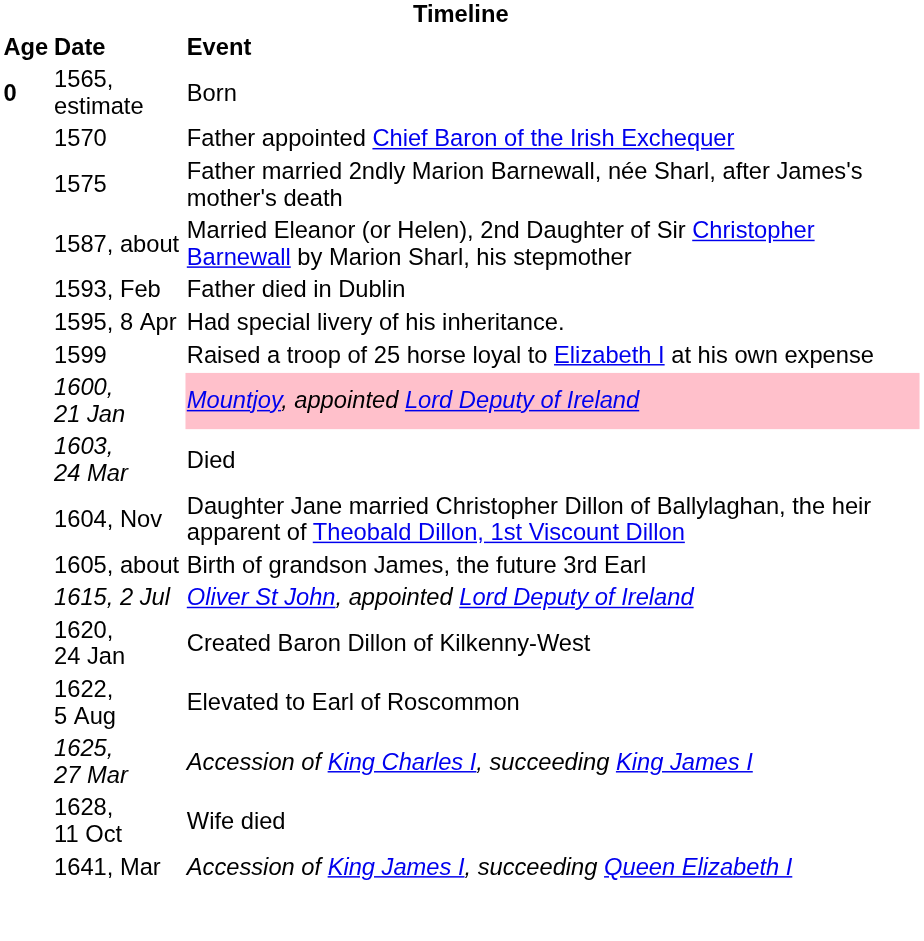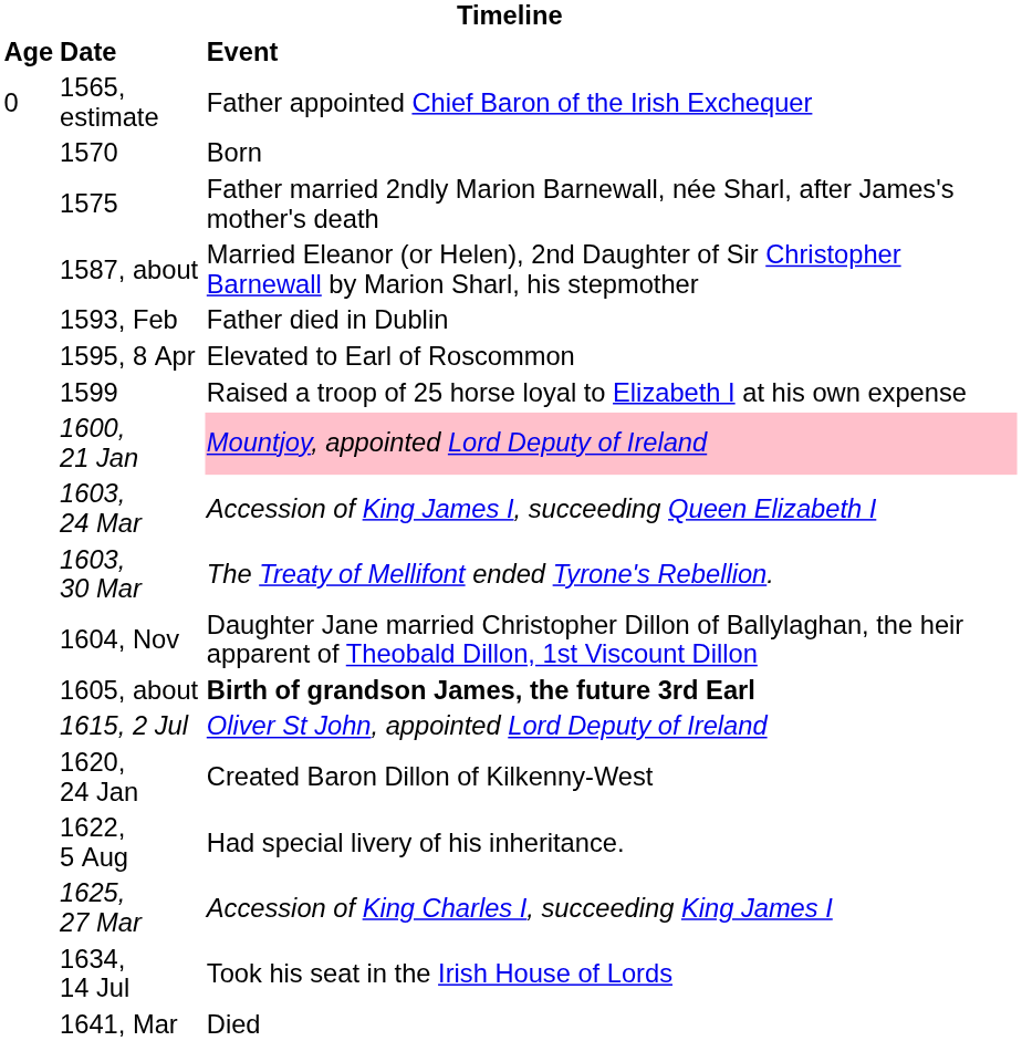 <table>
 <tr>
 <th colspan=3>Timeline</th>
 </tr>
 <tr>
 <th align="left">Age</th>
 <th align="left">Date</th>
 <th align="left">Event</th>
 </tr>
 <tr>
-<td><strong>0</strong></td>
+<td>0</td>
 <td>1565, estimate</td>
-<td>Born</td>
+<td>Father appointed <a href='#'>Chief Baron of the Irish Exchequer</a></td>
 </tr>
 <tr>
 <td></td>
 <td>1570</td>
-<td>Father appointed <a href='#'>Chief Baron of the Irish Exchequer</a></td>
+<td>Born</td>
 </tr>
 <tr>
 <td></td>
 <td>1575</td>
 <td>Father married 2ndly Marion Barnewall, née Sharl, after James's mother's death</td>
 </tr>
 <tr>
 <td></td>
 <td>1587, about</td>
 <td>Married Eleanor (or Helen), 2nd Daughter of Sir <a href='#'>Christopher Barnewall</a> by Marion Sharl, his stepmother</td>
 </tr>
 <tr>
 <td></td>
 <td>1593, Feb</td>
 <td>Father died in Dublin</td>
 </tr>
 <tr>
 <td></td>
 <td>1595, 8 Apr</td>
-<td>Had special livery of his inheritance.</td>
+<td>Elevated to Earl of Roscommon</td>
 </tr>
 <tr>
 <td></td>
 <td>1599</td>
 <td>Raised a troop of 25 horse loyal to <a href='#'>Elizabeth I</a> at his own expense</td>
 </tr>
 <tr>
 <td></td>
 <td><em>1600, 21 Jan</em></td>
 <td style="background: pink;"><em><a href='#'>Mountjoy</a>, appointed <a href='#'>Lord Deputy of Ireland</a></em></td>
 </tr>
 <tr>
 <td></td>
 <td><em>1603, 24 Mar</em></td>
-<td>Died</td>
+<td><em>Accession of <a href='#'>King James I</a>, succeeding <a href='#'>Queen Elizabeth I</a></em></td>
+</tr>
+<tr>
+<td></td>
+<td><em>1603, 30 Mar</em></td>
+<td><em>The <a href='#'>Treaty of Mellifont</a> ended <a href='#'>Tyrone's Rebellion</a>.</em></td>
 </tr>
 <tr>
 <td></td>
 <td>1604, Nov</td>
 <td>Daughter Jane married Christopher Dillon of Ballylaghan, the heir apparent of <a href='#'>Theobald Dillon, 1st Viscount Dillon</a></td>
 </tr>
 <tr>
 <td></td>
 <td>1605, about</td>
-<td>Birth of grandson James, the future 3rd Earl</td>
+<td><strong>Birth of grandson James, the future 3rd Earl</strong></td>
 </tr>
 <tr>
 <td></td>
 <td><em>1615, 2 Jul</em></td>
 <td><em><a href='#'>Oliver St John</a>, appointed <a href='#'>Lord Deputy of Ireland</a></em></td>
 </tr>
 <tr>
 <td></td>
 <td>1620, 24 Jan</td>
 <td>Created Baron Dillon of Kilkenny-West</td>
 </tr>
 <tr>
 <td></td>
 <td>1622, 5 Aug</td>
-<td>Elevated to Earl of Roscommon</td>
+<td>Had special livery of his inheritance.</td>
 </tr>
 <tr>
 <td></td>
 <td><em>1625, 27 Mar</em></td>
 <td><em>Accession of <a href='#'>King Charles I</a>, succeeding <a href='#'>King James I</a></em></td>
 </tr>
 <tr>
 <td></td>
-<td>1628, 11 Oct</td>
-<td>Wife died</td>
+<td>1634, 14 Jul</td>
+<td>Took his seat in the <a href='#'>Irish House of Lords</a></td>
 </tr>
 <tr>
 <td></td>
 <td>1641, Mar</td>
-<td><em>Accession of <a href='#'>King James I</a>, succeeding <a href='#'>Queen Elizabeth I</a></em></td>
+<td>Died</td>
 </tr>
 </table>
